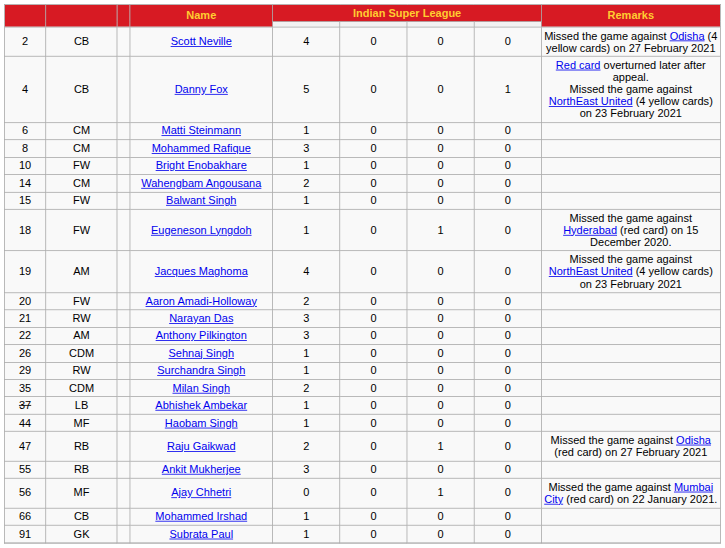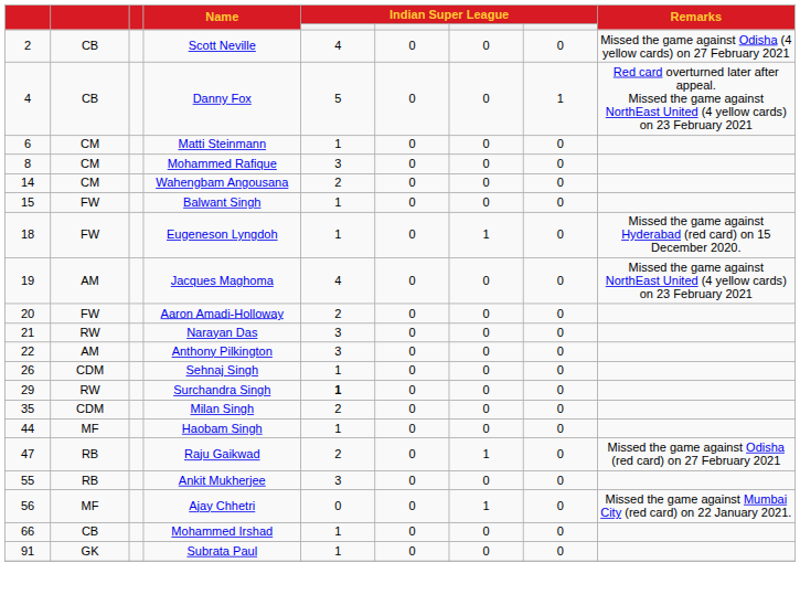 <table class="wikitable sortable" style="text-align:center; font-size:85%; width:70%;">
 <tr>
 <th style="background:#d71a23; color:#ffcd31; text-align:center;" rowspan="2"></th>
 <th style="background:#d71a23; color:#ffcd31; text-align:center;" rowspan="2"></th>
 <th style="background:#d71a23; color:#ffcd31; text-align:center;" rowspan="2"></th>
 <th style="background:#d71a23; color:#ffcd31; text-align:center; width:20%;" rowspan="2">Name</th>
 <th colspan="4" style="background:#d71a23; color:#ffcd31; text-align:center;">Indian Super League</th>
 <th style="background:#d71a23; color:#ffcd31; text-align:center; width:25%;" rowspan="2">Remarks</th>
 </tr>
 <tr>
 <th></th>
 <th></th>
 <th></th>
 <th></th>
 </tr>
 <tr>
 <td>2</td>
 <td>CB</td>
 <td></td>
 <td><a href='#'>Scott Neville</a></td>
 <td>4</td>
 <td>0</td>
 <td>0</td>
 <td>0</td>
 <td>Missed the game against <a href='#'>Odisha</a> (4 yellow cards) on 27 February 2021</td>
 </tr>
 <tr>
 <td>4</td>
 <td>CB</td>
 <td></td>
 <td><a href='#'>Danny Fox</a></td>
 <td>5</td>
 <td>0</td>
 <td>0</td>
 <td>1</td>
 <td><a href='#'>Red card</a> overturned later after appeal.<br>Missed the game against <a href='#'>NorthEast United</a> (4 yellow cards) on 23 February 2021</td>
 </tr>
 <tr>
 <td>6</td>
 <td>CM</td>
 <td></td>
 <td><a href='#'>Matti Steinmann</a></td>
 <td>1</td>
 <td>0</td>
 <td>0</td>
 <td>0</td>
 <td></td>
 </tr>
 <tr>
 <td>8</td>
 <td>CM</td>
 <td></td>
 <td><a href='#'>Mohammed Rafique</a></td>
 <td>3</td>
-<td>0</td>
-<td>0</td>
-<td>0</td>
-<td></td>
-</tr>
-<tr>
-<td>10</td>
-<td>FW</td>
-<td></td>
-<td><a href='#'>Bright Enobakhare</a></td>
-<td>1</td>
 <td>0</td>
 <td>0</td>
 <td>0</td>
 <td></td>
 </tr>
 <tr>
 <td>14</td>
 <td>CM</td>
 <td></td>
 <td><a href='#'>Wahengbam Angousana</a></td>
 <td>2</td>
 <td>0</td>
 <td>0</td>
 <td>0</td>
 <td></td>
 </tr>
 <tr>
 <td>15</td>
 <td>FW</td>
 <td></td>
 <td><a href='#'>Balwant Singh</a></td>
 <td>1</td>
 <td>0</td>
 <td>0</td>
 <td>0</td>
 <td></td>
 </tr>
 <tr>
 <td>18</td>
 <td>FW</td>
 <td></td>
 <td><a href='#'>Eugeneson Lyngdoh</a></td>
 <td>1</td>
 <td>0</td>
 <td>1</td>
 <td>0</td>
 <td>Missed the game against <a href='#'>Hyderabad</a> (red card) on 15 December 2020.</td>
 </tr>
 <tr>
 <td>19</td>
 <td>AM</td>
 <td></td>
 <td><a href='#'>Jacques Maghoma</a></td>
 <td>4</td>
 <td>0</td>
 <td>0</td>
 <td>0</td>
 <td>Missed the game against <a href='#'>NorthEast United</a> (4 yellow cards) on 23 February 2021</td>
 </tr>
 <tr>
 <td>20</td>
 <td>FW</td>
 <td></td>
 <td><a href='#'>Aaron Amadi-Holloway</a></td>
 <td>2</td>
 <td>0</td>
 <td>0</td>
 <td>0</td>
 <td></td>
 </tr>
 <tr>
 <td>21</td>
 <td>RW</td>
 <td></td>
 <td><a href='#'>Narayan Das</a></td>
 <td>3</td>
 <td>0</td>
 <td>0</td>
 <td>0</td>
 <td></td>
 </tr>
 <tr>
 <td>22</td>
 <td>AM</td>
 <td></td>
 <td><a href='#'>Anthony Pilkington</a></td>
 <td>3</td>
 <td>0</td>
 <td>0</td>
 <td>0</td>
 <td></td>
 </tr>
 <tr>
 <td>26</td>
 <td>CDM</td>
 <td></td>
 <td><a href='#'>Sehnaj Singh</a></td>
 <td>1</td>
 <td>0</td>
 <td>0</td>
 <td>0</td>
 <td></td>
 </tr>
 <tr>
 <td>29</td>
 <td>RW</td>
 <td></td>
 <td><a href='#'>Surchandra Singh</a></td>
-<td>1</td>
+<td><strong>1</strong></td>
 <td>0</td>
 <td>0</td>
 <td>0</td>
 <td></td>
 </tr>
 <tr>
 <td>35</td>
 <td>CDM</td>
 <td></td>
 <td><a href='#'>Milan Singh</a></td>
 <td>2</td>
-<td>0</td>
-<td>0</td>
-<td>0</td>
-<td></td>
-</tr>
-<tr>
-<td><s>37</s></td>
-<td>LB</td>
-<td></td>
-<td><a href='#'>Abhishek Ambekar</a></td>
-<td>1</td>
 <td>0</td>
 <td>0</td>
 <td>0</td>
 <td></td>
 </tr>
 <tr>
 <td>44</td>
 <td>MF</td>
 <td></td>
 <td><a href='#'>Haobam Singh</a></td>
 <td>1</td>
 <td>0</td>
 <td>0</td>
 <td>0</td>
 <td></td>
 </tr>
 <tr>
 <td>47</td>
 <td>RB</td>
 <td></td>
 <td><a href='#'>Raju Gaikwad</a></td>
 <td>2</td>
 <td>0</td>
 <td>1</td>
 <td>0</td>
 <td>Missed the game against <a href='#'>Odisha</a> (red card) on 27 February 2021</td>
 </tr>
 <tr>
 <td>55</td>
 <td>RB</td>
 <td></td>
 <td><a href='#'>Ankit Mukherjee</a></td>
 <td>3</td>
 <td>0</td>
 <td>0</td>
 <td>0</td>
 <td></td>
 </tr>
 <tr>
 <td>56</td>
 <td>MF</td>
 <td></td>
 <td><a href='#'>Ajay Chhetri</a></td>
 <td>0</td>
 <td>0</td>
 <td>1</td>
 <td>0</td>
 <td>Missed the game against <a href='#'>Mumbai City</a> (red card) on 22 January 2021.</td>
 </tr>
 <tr>
 <td>66</td>
 <td>CB</td>
 <td></td>
 <td><a href='#'>Mohammed Irshad</a></td>
 <td>1</td>
 <td>0</td>
 <td>0</td>
 <td>0</td>
 <td></td>
 </tr>
 <tr>
 <td>91</td>
 <td>GK</td>
 <td></td>
 <td><a href='#'>Subrata Paul</a></td>
 <td>1</td>
 <td>0</td>
 <td>0</td>
 <td>0</td>
 <td></td>
 </tr>
 <tr>
 </tr>
 </table>
